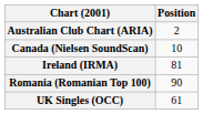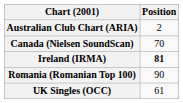 <table class="wikitable sortable plainrowheaders" style="text-align:center">
 <tr>
 <th scope="col">Chart (2001)</th>
 <th scope="col">Position</th>
 </tr>
 <tr>
 <th scope="row">Australian Club Chart (ARIA)</th>
 <td>2</td>
 </tr>
 <tr>
 <th scope="row">Canada (Nielsen SoundScan)</th>
-<td>10</td>
+<td>70</td>
 </tr>
 <tr>
 <th scope="row">Ireland (IRMA)</th>
-<td>81</td>
+<td><strong>81</strong></td>
 </tr>
 <tr>
 <th scope="row">Romania (Romanian Top 100)</th>
 <td>90</td>
 </tr>
 <tr>
 <th scope="row">UK Singles (OCC)</th>
 <td>61</td>
 </tr>
 </table>
